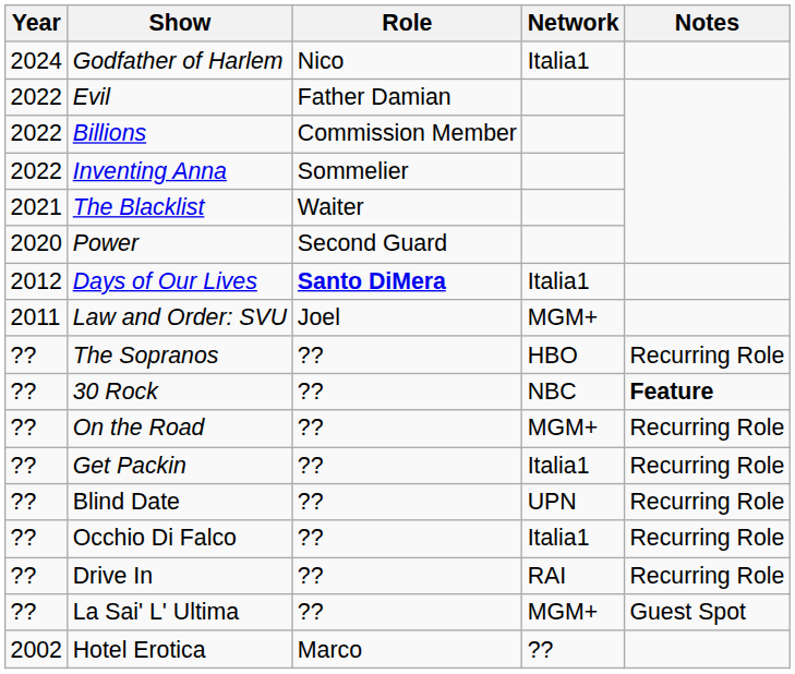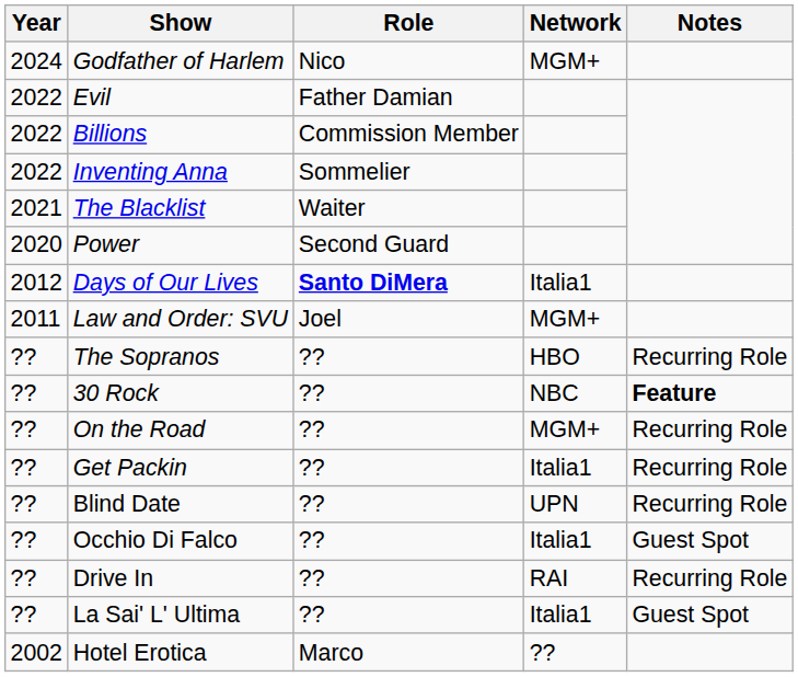 <table class="wikitable">
 <tr>
 <th>Year</th>
 <th>Show</th>
 <th>Role</th>
 <th>Network</th>
 <th>Notes</th>
 </tr>
 <tr>
 <td>2024</td>
 <td><em>Godfather of Harlem</em></td>
 <td>Nico</td>
-<td>Italia1</td>
+<td>MGM+</td>
 <td></td>
 </tr>
 <tr>
 <td>2022</td>
 <td><em>Evil</em></td>
 <td>Father Damian</td>
 <td></td>
 </tr>
 <tr>
 <td>2022</td>
 <td><em><a href='#'>Billions</a></em></td>
 <td>Commission Member</td>
 <td></td>
 </tr>
 <tr>
 <td>2022</td>
 <td><em><a href='#'>Inventing Anna</a></em></td>
 <td>Sommelier</td>
 <td></td>
 </tr>
 <tr>
 <td>2021</td>
 <td><em><a href='#'>The Blacklist</a></em></td>
 <td>Waiter</td>
 <td></td>
 </tr>
 <tr>
 <td>2020</td>
 <td><em>Power</em></td>
 <td>Second Guard</td>
 <td></td>
 </tr>
 <tr>
 <td>2012</td>
 <td><em><a href='#'>Days of Our Lives</a></em></td>
 <td><strong><a href='#'>Santo DiMera</a></strong></td>
 <td>Italia1</td>
 <td></td>
 </tr>
 <tr>
 <td>2011</td>
 <td><em>Law and Order: SVU</em></td>
 <td>Joel</td>
 <td>MGM+</td>
 </tr>
 <tr>
 <td>??</td>
 <td><em>The Sopranos</em></td>
 <td>??</td>
 <td>HBO</td>
 <td>Recurring Role</td>
 </tr>
 <tr>
 <td>??</td>
 <td><em>30 Rock</em></td>
 <td>??</td>
 <td>NBC</td>
 <td><strong>Feature</strong></td>
 </tr>
 <tr>
 <td>??</td>
 <td><em>On the Road</em></td>
 <td>??</td>
 <td>MGM+</td>
 <td>Recurring Role</td>
 </tr>
 <tr>
 <td>??</td>
 <td><em>Get Packin<strong></td>
 <td>??</td>
 <td>Italia1</td>
 <td>Recurring Role</td>
 </tr>
 <tr>
 <td>??</td>
 <td></em>Blind Date<em></td>
 <td>??</td>
 <td>UPN</td>
 <td>Recurring Role</td>
 </tr>
 <tr>
 <td>??</td>
 <td></em>Occhio Di Falco<em></td>
 <td>??</td>
 <td>Italia1</td>
-<td>Recurring Role</td>
+<td>Guest Spot</td>
 </tr>
 <tr>
 <td>??</td>
 <td></em>Drive In<em></td>
 <td>??</td>
 <td>RAI</td>
 <td>Recurring Role</td>
 </tr>
 <tr>
 <td>??</td>
 <td></em>La Sai' L' Ultima<em></td>
 <td>??</td>
-<td>MGM+</td>
+<td>Italia1</td>
 <td>Guest Spot</td>
 </tr>
 <tr>
 <td>2002</td>
 <td></em>Hotel Erotica<em></td>
 <td>Marco</td>
 <td>??</td>
 <td></td>
 </tr>
 </table>
